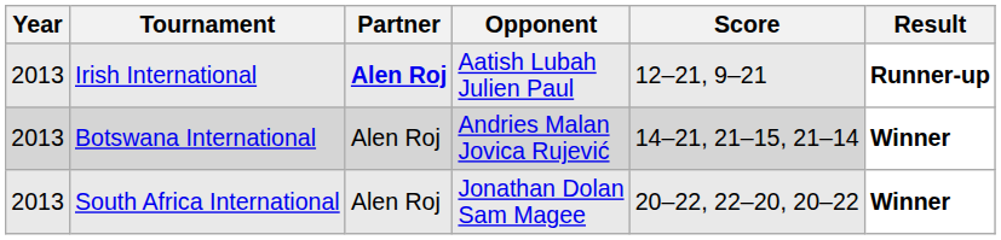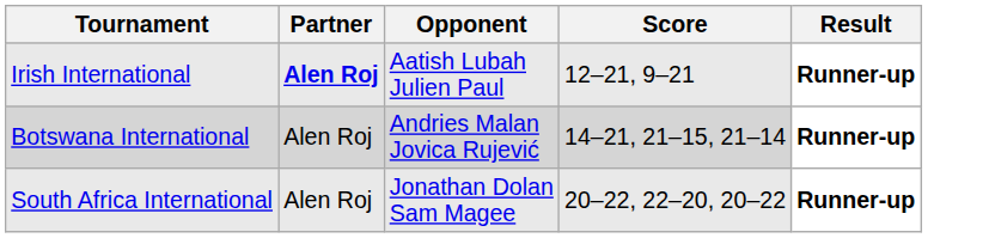 <table class="sortable wikitable" style="font-size: 90%;">
 <tr>
-<th>Year</th>
 <th>Tournament</th>
 <th>Partner</th>
 <th>Opponent</th>
 <th>Score</th>
 <th>Result</th>
 </tr>
 <tr style="background:#E9E9E9">
-<td align="center">2013</td>
 <td align="left"><a href='#'>Irish International</a></td>
 <td align="left"><strong> <a href='#'>Alen Roj</a></strong></td>
 <td align="left"> <a href='#'>Aatish Lubah</a><br> <a href='#'>Julien Paul</a></td>
 <td align="left">12–21, 9–21</td>
 <td style="text-align:left; background:white"> <strong>Runner-up</strong></td>
 </tr>
 <tr style="background:#D5D5D5">
-<td align="center">2013</td>
 <td align="left"><a href='#'>Botswana International</a></td>
 <td align="left"> Alen Roj</td>
 <td align="left"> <a href='#'>Andries Malan</a><br> <a href='#'>Jovica Rujević</a></td>
 <td align="left">14–21, 21–15, 21–14</td>
-<td style="text-align:left; background:white"> <strong>Winner</strong></td>
+<td style="text-align:left; background:white"> <strong>Runner-up</strong></td>
 </tr>
 <tr style="background:#E9E9E9">
-<td align="center">2013</td>
 <td align="left"><a href='#'>South Africa International</a></td>
 <td align="left"> Alen Roj</td>
 <td align="left"> <a href='#'>Jonathan Dolan</a><br> <a href='#'>Sam Magee</a></td>
 <td align="left">20–22, 22–20, 20–22</td>
-<td style="text-align:left; background:white"> <strong>Winner</strong></td>
+<td style="text-align:left; background:white"> <strong>Runner-up</strong></td>
 </tr>
 </table>
